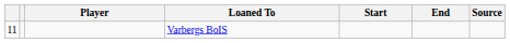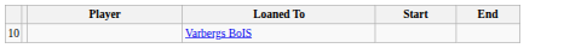 <table class="wikitable plainrowheaders sortable" style="font-size:95%">
 <tr>
 <th></th>
 <th></th>
 <th scope="col" style="width:200px;">Player</th>
 <th scope="col" style="width:250px;">Loaned To</th>
 <th scope="col" style="width:100px;">Start</th>
 <th scope="col" style="width:78px;">End</th>
-<th>Source</th>
 </tr>
 <tr>
-<td align=center>11</td>
+<td align=center>10</td>
 <td align=center></td>
 <td></td>
 <td> <a href='#'>Varbergs BoIS</a></td>
 <td align=center></td>
 <td align=center></td>
-<td align=center></td>
 </tr>
 </table>
